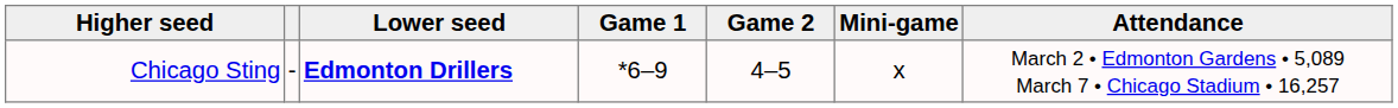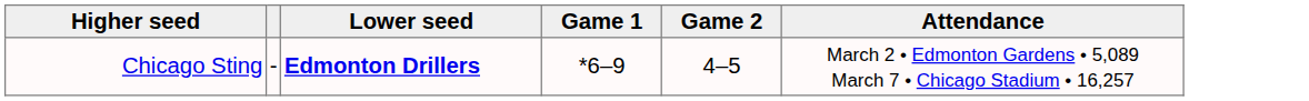 <table style=border-collapse:collapse border=1 cellspacing=0 cellpadding=2>
 <tr align=center bgcolor=#efefef>
 <th width=180>Higher seed</th>
 <th width=5></th>
 <th width=180>Lower seed</th>
 <th width=80>Game 1</th>
 <th width=80>Game 2</th>
-<th width=80>Mini-game</th>
 <td width=280><strong>Attendance</strong></td>
 </tr>
 <tr align=center bgcolor=fffafa>
 <td align=right><a href='#'>Chicago Sting</a></td>
 <td>-</td>
 <td align=left><strong><a href='#'>Edmonton Drillers</a></strong></td>
 <td>*6–9</td>
 <td>4–5</td>
-<td>x</td>
 <td><small>March 2 • <a href='#'>Edmonton Gardens</a> • 5,089<br> March 7 • <a href='#'>Chicago Stadium</a> • 16,257</small></td>
 </tr>
 </table>
